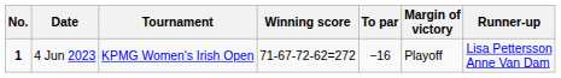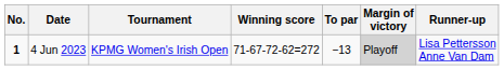 <table class="wikitable " style="font-size:95%;">
 <tr>
 <th>No.</th>
 <th>Date</th>
 <th>Tournament</th>
 <th>Winning score</th>
 <th>To par</th>
 <th>Margin of<br>victory</th>
 <th>Runner-up</th>
 </tr>
 <tr>
 <td align=center><strong>1</strong></td>
 <td align=right>4 Jun <a href='#'>2023</a></td>
 <td><a href='#'>KPMG Women's Irish Open</a></td>
 <td align=right>71-67-72-62=272</td>
-<td align=center>−16</td>
-<td>Playoff</td>
+<td align=center>−13</td>
+<td style="background: lightgrey;">Playoff</td>
 <td> <a href='#'>Lisa Pettersson</a><br> <a href='#'>Anne Van Dam</a></td>
 </tr>
 </table>
